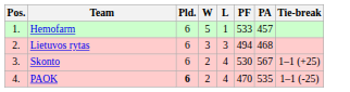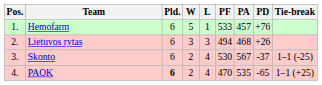 <table class="wikitable" style="text-align:center">
 <tr>
 <th width=15>Pos.</th>
 <th width=220>Team</th>
 <th width=20>Pld.</th>
 <th width=20>W</th>
 <th width=20>L</th>
 <th width=20>PF</th>
 <th width=20>PA</th>
+<th width=20>PD</th>
 <th>Tie-break</th>
 </tr>
 <tr style="background: #ccffcc;">
 <td>1.</td>
 <td align=left> <a href='#'>Hemofarm</a></td>
 <td>6</td>
 <td>5</td>
 <td>1</td>
 <td>533</td>
 <td>457</td>
+<td>+76</td>
 <td></td>
 </tr>
 <tr style="background:#ffcccc;">
 <td>2.</td>
 <td align=left> <a href='#'>Lietuvos rytas</a></td>
 <td>6</td>
 <td>3</td>
 <td>3</td>
 <td>494</td>
 <td>468</td>
+<td>+26</td>
 <td></td>
 </tr>
 <tr style="background:#ffcccc;">
 <td>3.</td>
 <td align=left> <a href='#'>Skonto</a></td>
 <td>6</td>
 <td>2</td>
 <td>4</td>
 <td>530</td>
 <td>567</td>
-<td>1–1 (+25)</td>
+<td>-37</td>
+<td>1–1 (-25)</td>
 </tr>
 <tr style="background:#ffcccc;">
 <td>4.</td>
 <td align=left> <a href='#'>PAOK</a></td>
 <td><strong>6</strong></td>
 <td>2</td>
 <td>4</td>
 <td>470</td>
 <td>535</td>
-<td>1–1 (-25)</td>
+<td>-65</td>
+<td>1–1 (+25)</td>
 </tr>
 </table>
